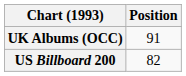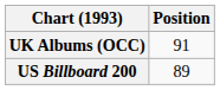 <table class="wikitable sortable plainrowheaders" style="text-align:center;">
 <tr>
 <th>Chart (1993)</th>
 <th>Position</th>
 </tr>
 <tr>
 <th scope="row">UK Albums (OCC)</th>
 <td>91</td>
 </tr>
 <tr>
 <th scope="row">US <em>Billboard</em> 200</th>
-<td>82</td>
+<td>89</td>
 </tr>
 </table>
